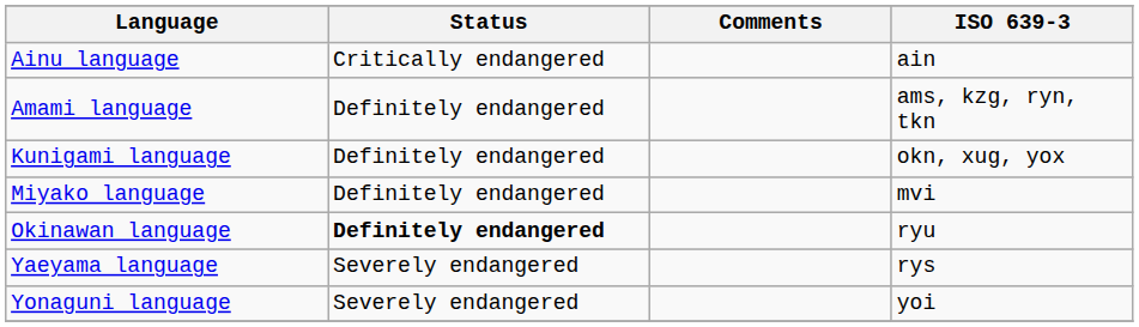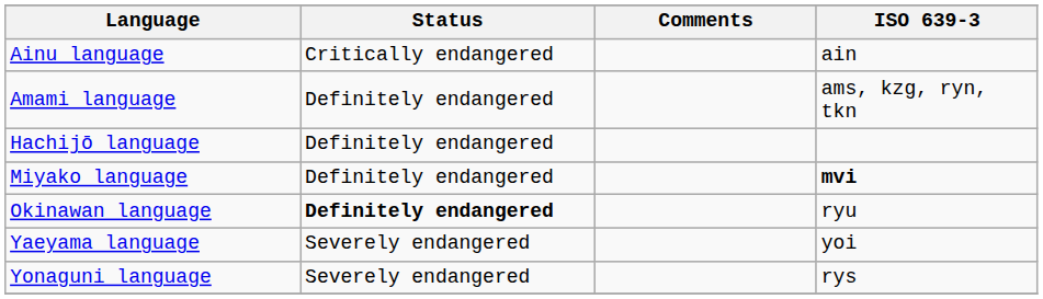 <table class="wikitable" align="center" style="font-size:90%">
 <tr>
 </tr>
 <tr>
 <th width="20%">Language</th>
 <th width="20%">Status</th>
 <th width="15%">Comments</th>
 <th width="15%">ISO 639-3</th>
 </tr>
 <tr>
 <td><a href='#'>Ainu language</a></td>
 <td>Critically endangered</td>
 <td> </td>
 <td>ain</td>
 </tr>
 <tr>
 <td><a href='#'>Amami language</a></td>
 <td>Definitely endangered</td>
 <td> </td>
 <td>ams, kzg, ryn, tkn</td>
 </tr>
 <tr>
-<td><a href='#'>Kunigami language</a></td>
+<td><a href='#'>Hachijō language</a></td>
 <td>Definitely endangered</td>
 <td> </td>
-<td>okn, xug, yox</td>
+<td> </td>
 </tr>
 <tr>
 <td><a href='#'>Miyako language</a></td>
 <td>Definitely endangered</td>
 <td> </td>
-<td>mvi</td>
+<td><strong>mvi</strong></td>
 </tr>
 <tr>
 <td><a href='#'>Okinawan language</a></td>
 <td><strong>Definitely endangered</strong></td>
 <td> </td>
 <td>ryu</td>
 </tr>
 <tr>
 <td><a href='#'>Yaeyama language</a></td>
 <td>Severely endangered</td>
 <td> </td>
-<td>rys</td>
+<td>yoi</td>
 </tr>
 <tr>
 <td><a href='#'>Yonaguni language</a></td>
 <td>Severely endangered</td>
 <td> </td>
-<td>yoi</td>
+<td>rys</td>
 </tr>
 <tr>
 </tr>
 </table>
